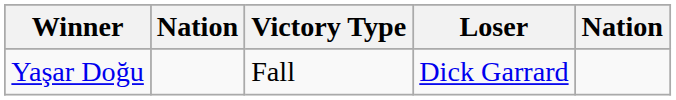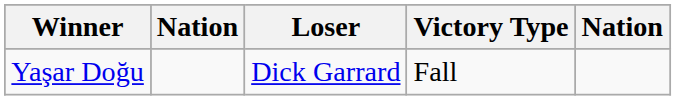 <table class="wikitable sortable" style="text-align:left;">
 <tr>
 <th>Winner</th>
 <th>Nation</th>
+<th>Loser</th>
 <th>Victory Type</th>
-<th>Loser</th>
 <th>Nation</th>
 </tr>
 <tr>
 <td><a href='#'>Yaşar Doğu</a></td>
 <td></td>
+<td><a href='#'>Dick Garrard</a></td>
 <td>Fall</td>
-<td><a href='#'>Dick Garrard</a></td>
 <td></td>
 </tr>
 </table>
